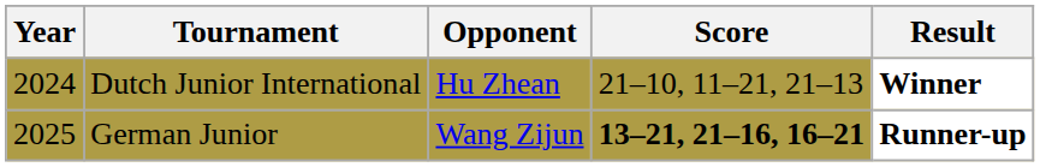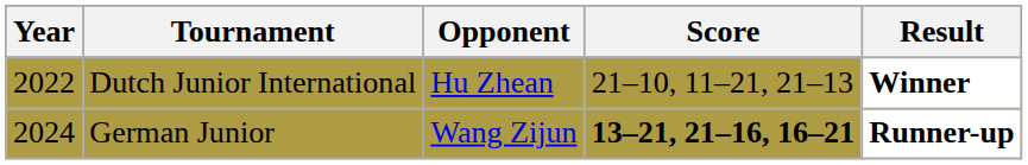 <table class="sortable wikitable" style="font-size: 90%;">
 <tr>
 <th>Year</th>
 <th>Tournament</th>
 <th>Opponent</th>
 <th>Score</th>
 <th>Result</th>
 </tr>
 <tr style="background:#AE9C45">
-<td align="center">2024</td>
+<td align="center">2022</td>
 <td align="left">Dutch Junior International</td>
 <td align="left"> <a href='#'>Hu Zhean</a></td>
 <td align="left">21–10, 11–21, 21–13</td>
 <td style="text-align:left; background:white"> <strong>Winner</strong></td>
 </tr>
 <tr style="background:#AE9C45">
-<td align="center">2025</td>
+<td align="center">2024</td>
 <td align="left">German Junior</td>
 <td align="left"> <a href='#'>Wang Zijun</a></td>
 <td align="left"><strong>13–21, 21–16, 16–21</strong></td>
 <td style="text-align:left; background:white"> <strong>Runner-up</strong></td>
 </tr>
 </table>
